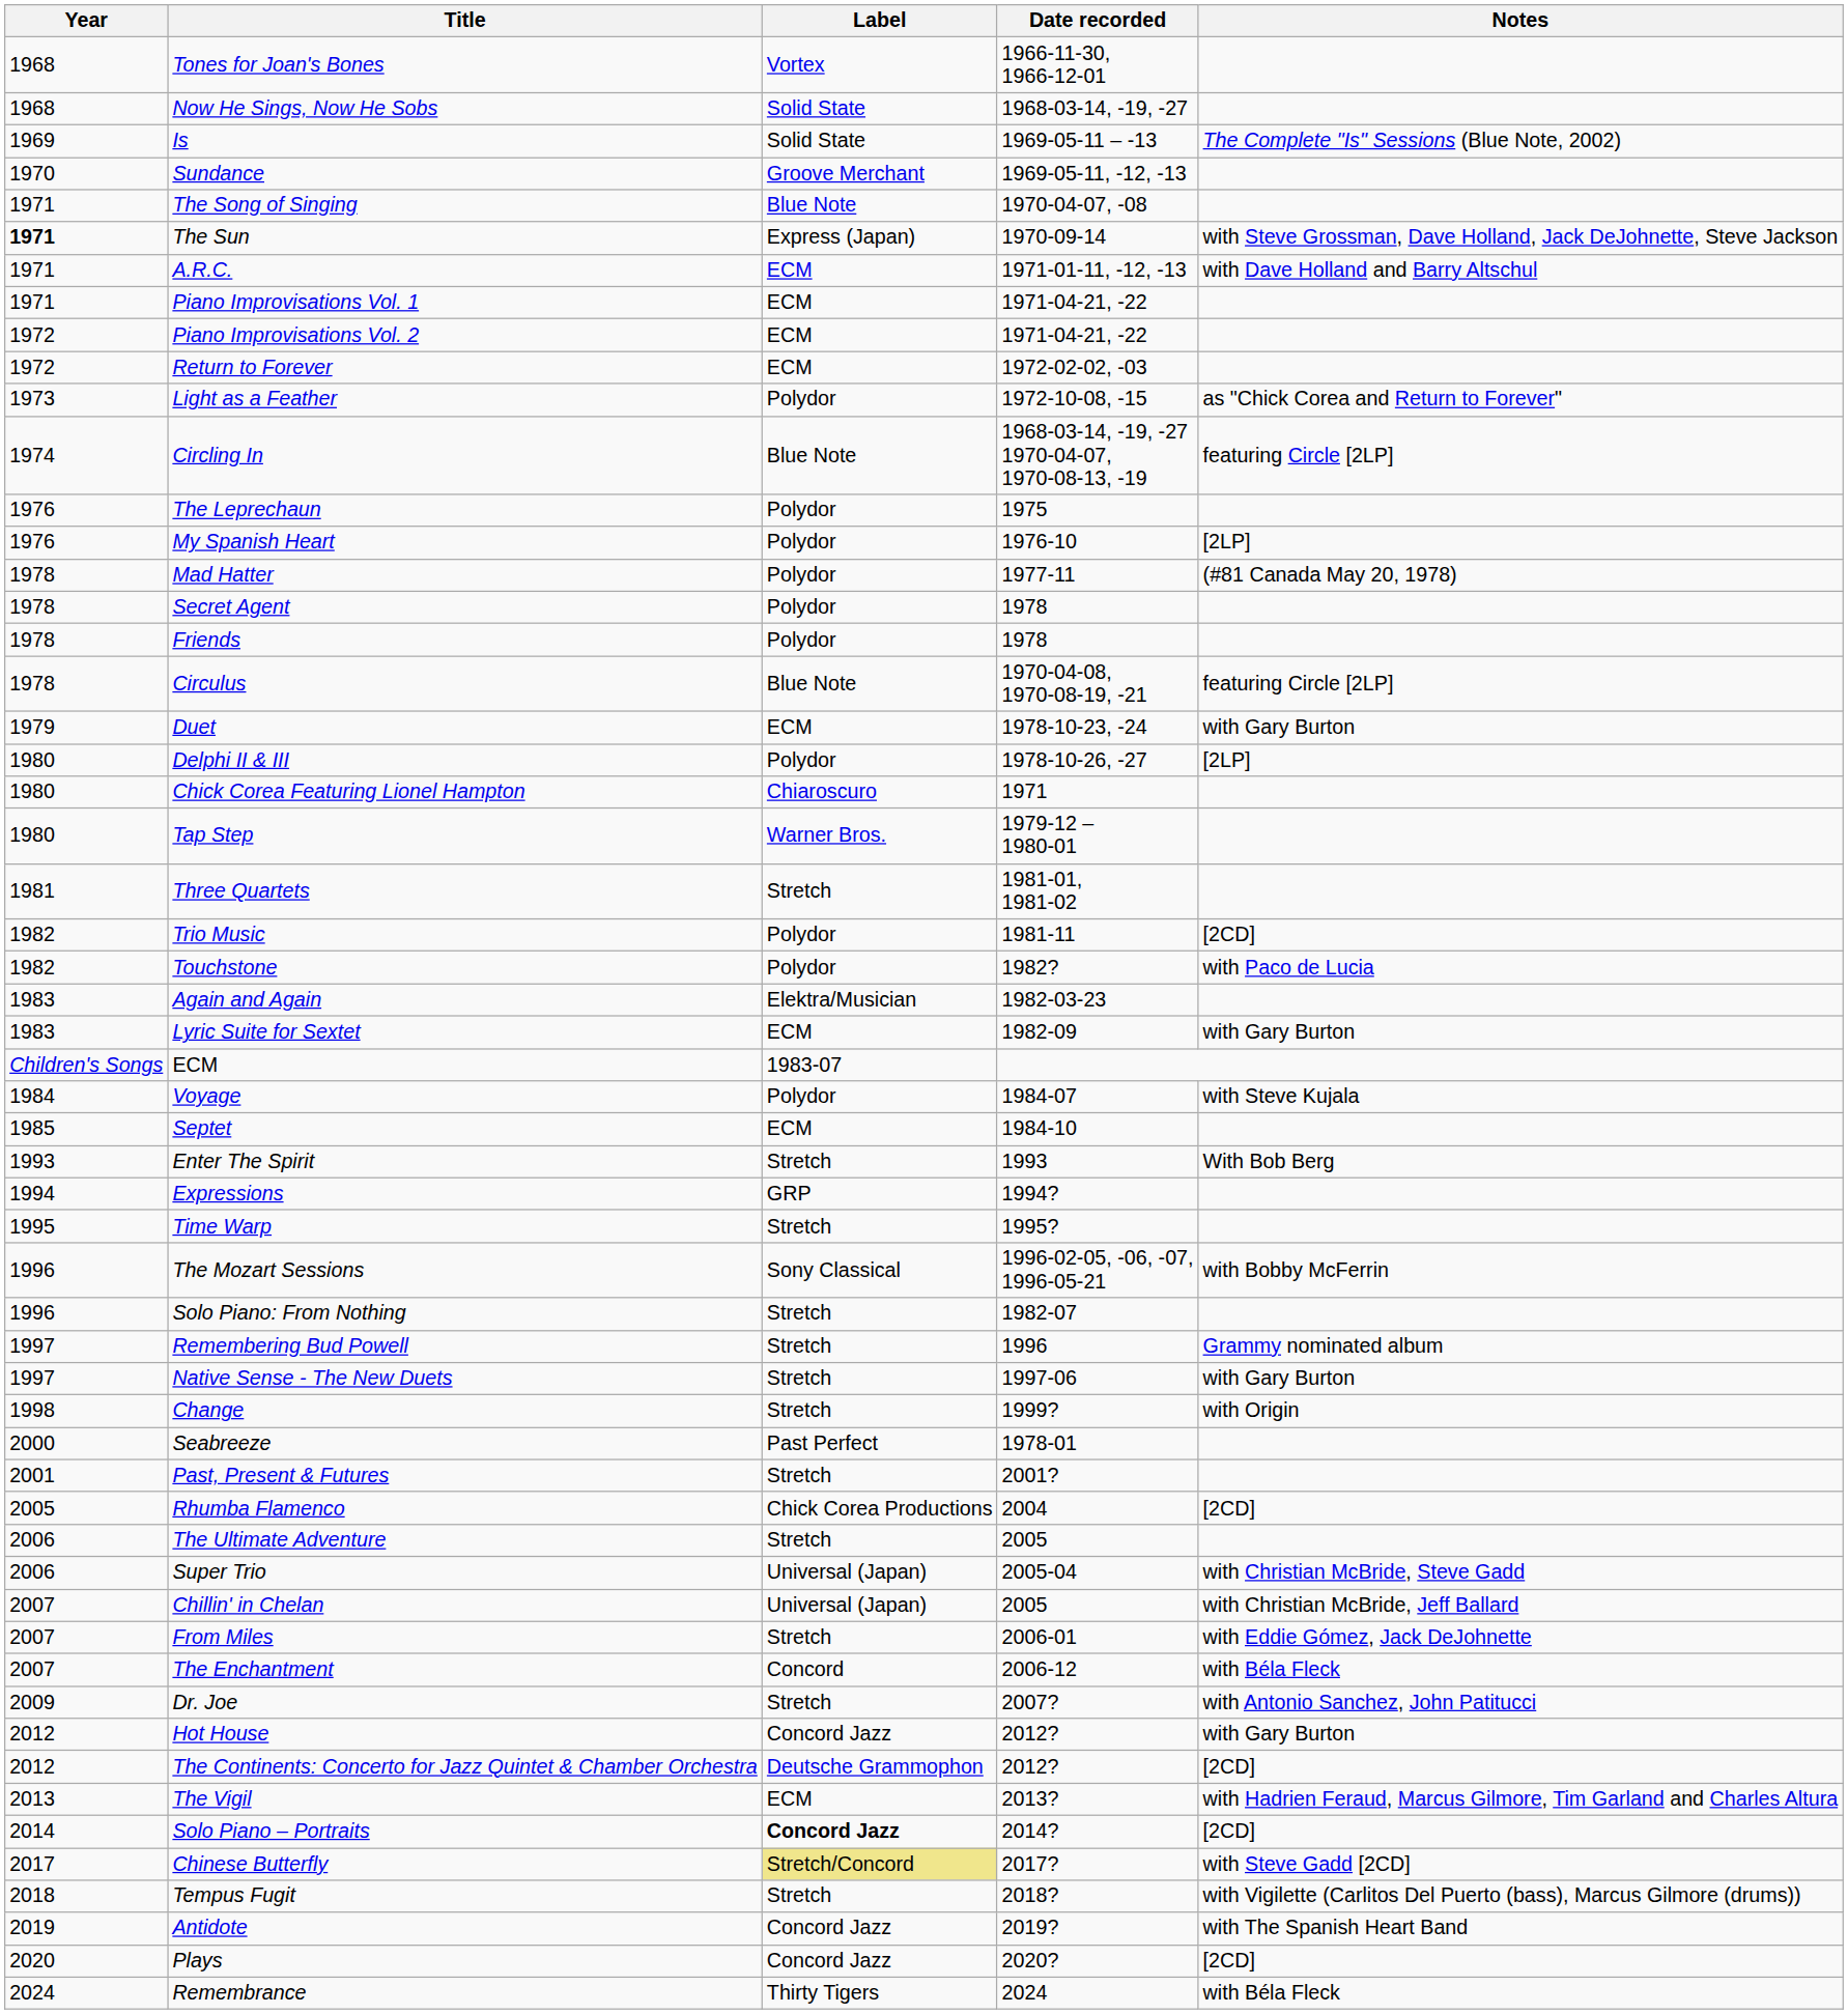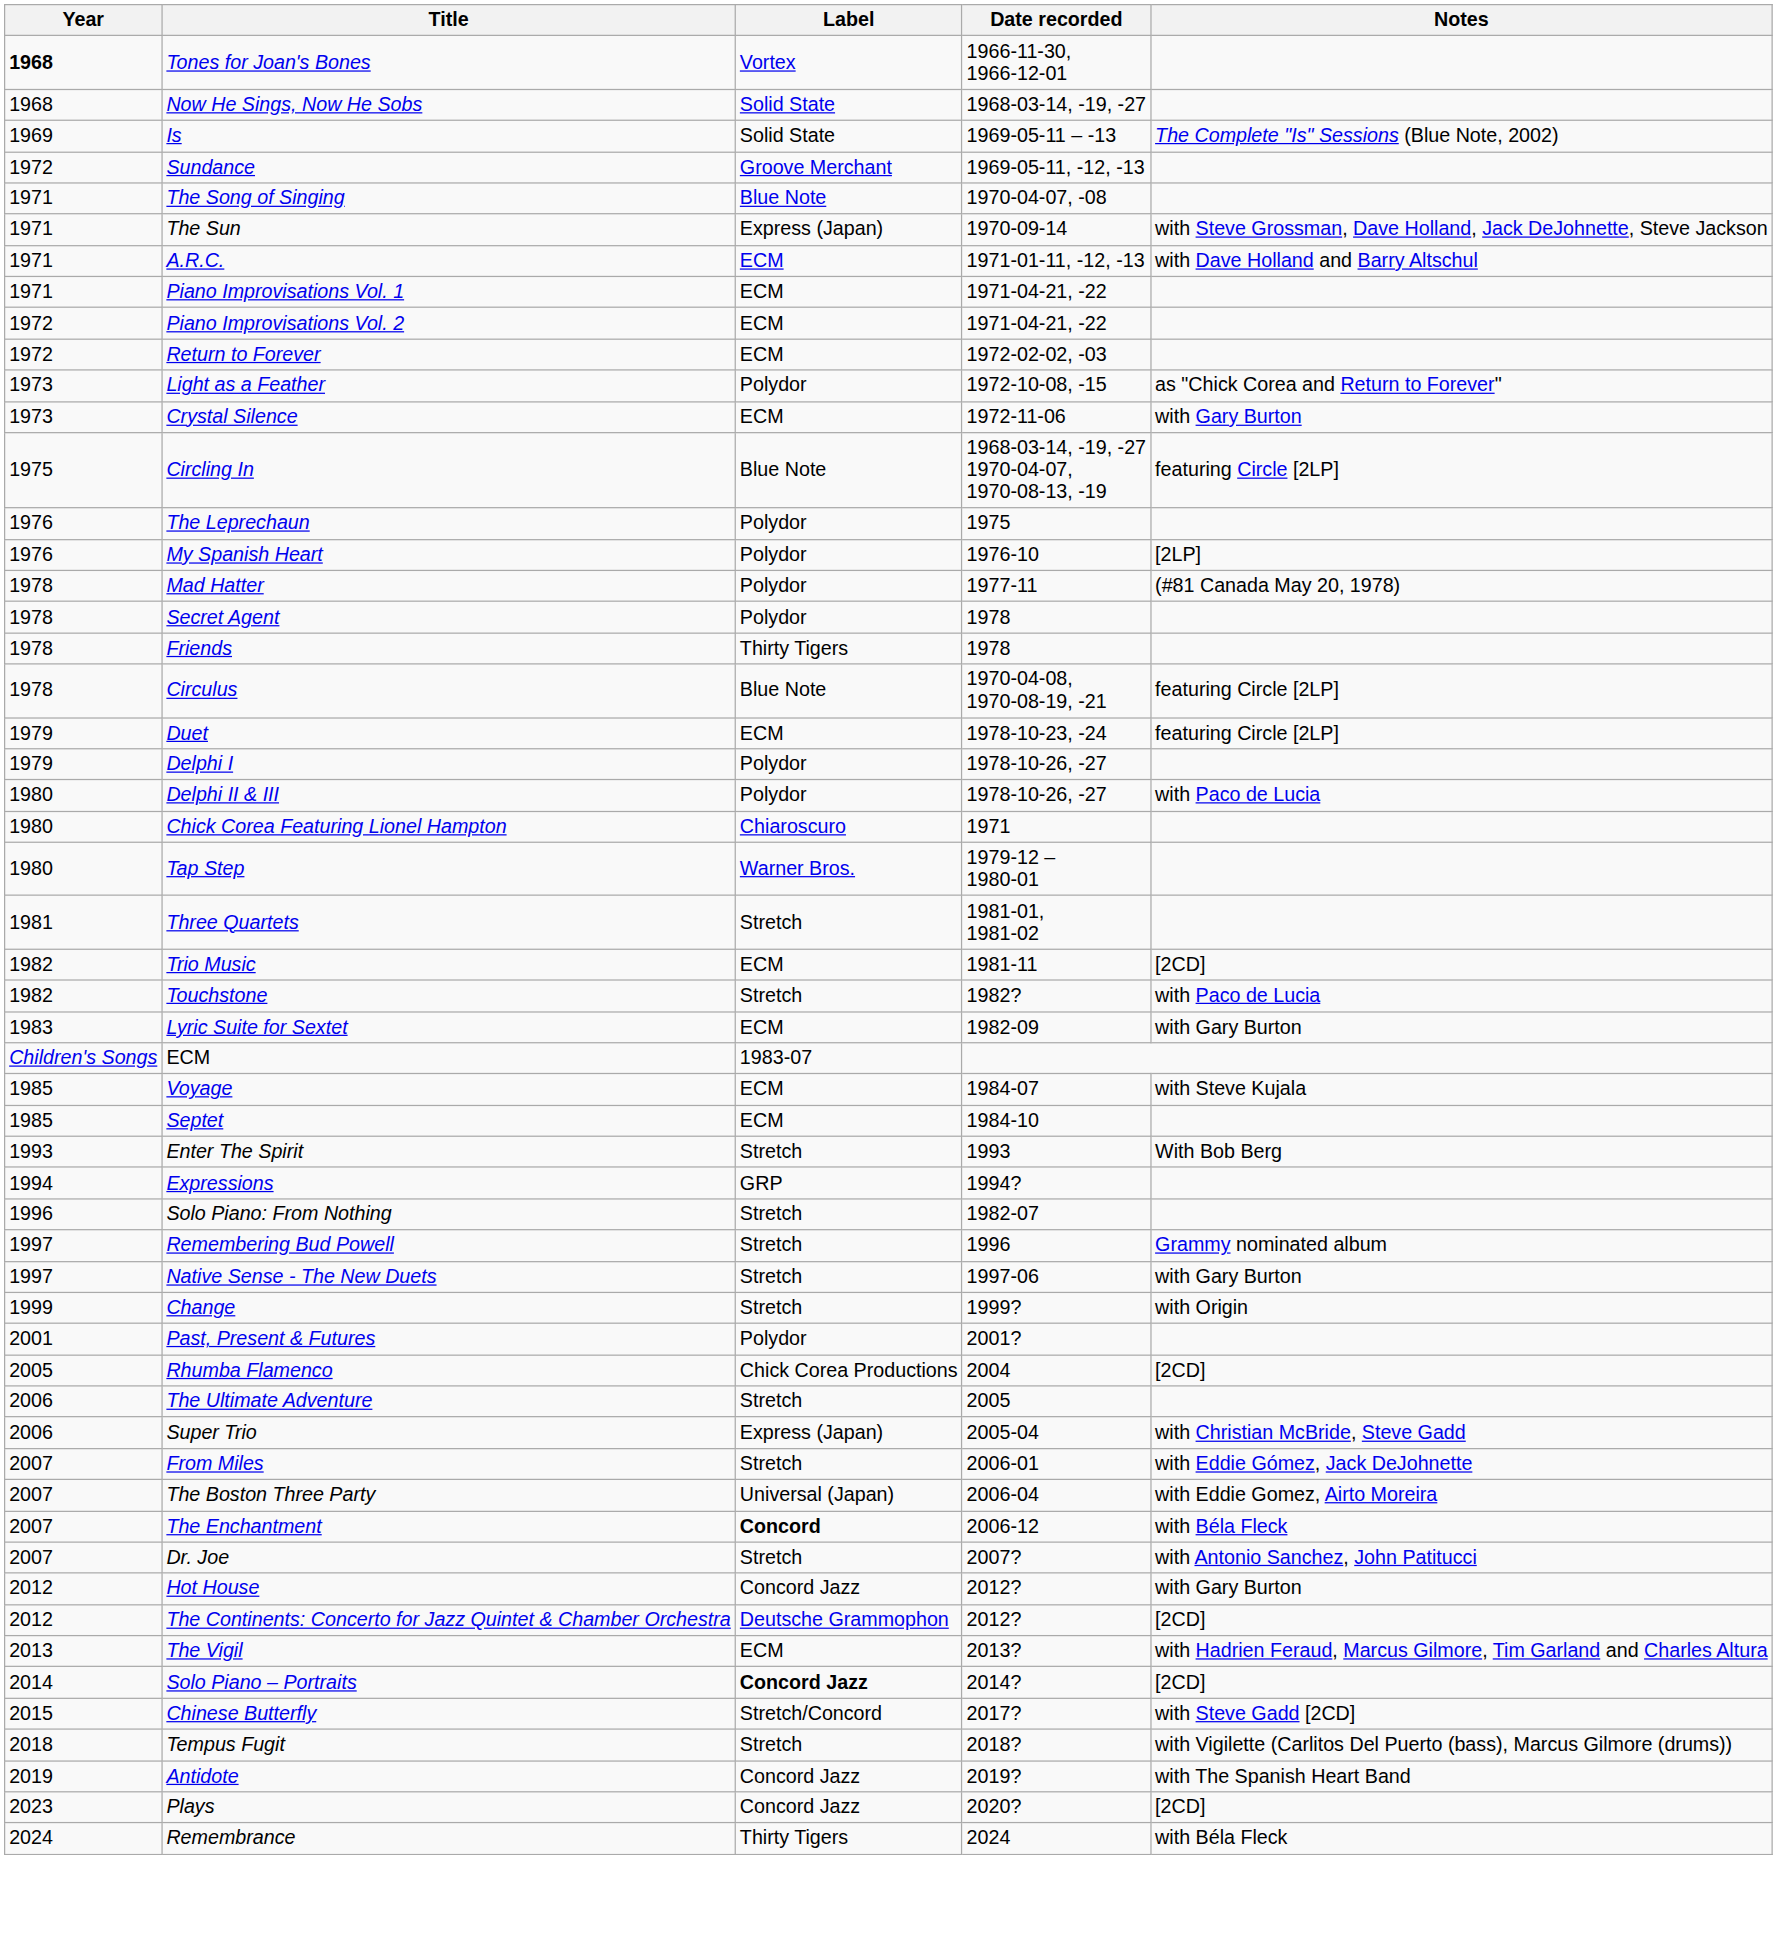 <table class="wikitable sortable">
 <tr>
 <th>Year</th>
 <th>Title</th>
 <th>Label</th>
 <th>Date recorded</th>
 <th>Notes</th>
 </tr>
 <tr>
-<td>1968</td>
+<td><strong>1968</strong></td>
 <td><em><a href='#'>Tones for Joan's Bones</a></em></td>
 <td><a href='#'>Vortex</a></td>
 <td>1966-11-30, <br>1966-12-01</td>
 <td></td>
 </tr>
 <tr>
 <td>1968</td>
 <td><em><a href='#'>Now He Sings, Now He Sobs</a></em></td>
 <td><a href='#'>Solid State</a></td>
 <td>1968-03-14, -19, -27</td>
 <td></td>
 </tr>
 <tr>
 <td>1969</td>
 <td><em><a href='#'>Is</a></em></td>
 <td>Solid State</td>
 <td>1969-05-11 – -13</td>
 <td><em><a href='#'>The Complete "Is" Sessions</a></em> (Blue Note, 2002)</td>
 </tr>
 <tr>
-<td>1970</td>
+<td>1972</td>
 <td><em><a href='#'>Sundance</a></em></td>
 <td><a href='#'>Groove Merchant</a></td>
 <td>1969-05-11, -12, -13</td>
 <td></td>
 </tr>
 <tr>
 <td>1971</td>
 <td><em><a href='#'>The Song of Singing</a></em></td>
 <td><a href='#'>Blue Note</a></td>
 <td>1970-04-07, -08</td>
 <td></td>
 </tr>
 <tr>
-<td><strong>1971</strong></td>
+<td>1971</td>
 <td><em>The Sun</em></td>
 <td>Express (Japan)</td>
 <td>1970-09-14</td>
 <td>with <a href='#'>Steve Grossman</a>, <a href='#'>Dave Holland</a>, <a href='#'>Jack DeJohnette</a>, Steve Jackson</td>
 </tr>
 <tr>
 <td>1971</td>
 <td><em><a href='#'>A.R.C.</a></em></td>
 <td><a href='#'>ECM</a></td>
 <td>1971-01-11, -12, -13</td>
 <td>with <a href='#'>Dave Holland</a> and <a href='#'>Barry Altschul</a></td>
 </tr>
 <tr>
 <td>1971</td>
 <td><em><a href='#'>Piano Improvisations Vol. 1</a></em></td>
 <td>ECM</td>
 <td>1971-04-21, -22</td>
 <td></td>
 </tr>
 <tr>
 <td>1972</td>
 <td><em><a href='#'>Piano Improvisations Vol. 2</a></em></td>
 <td>ECM</td>
 <td>1971-04-21, -22</td>
 <td></td>
 </tr>
 <tr>
 <td>1972</td>
 <td><em><a href='#'>Return to Forever</a></em></td>
 <td>ECM</td>
 <td>1972-02-02, -03</td>
 </tr>
 <tr>
 <td>1973</td>
 <td><em><a href='#'>Light as a Feather</a></em></td>
 <td>Polydor</td>
 <td>1972-10-08, -15</td>
 <td>as "Chick Corea and <a href='#'>Return to Forever</a>"</td>
 </tr>
 <tr>
-<td>1974</td>
+<td>1973</td>
+<td><em><a href='#'>Crystal Silence</a></em></td>
+<td>ECM</td>
+<td>1972-11-06</td>
+<td>with <a href='#'>Gary Burton</a></td>
+</tr>
+<tr>
+<td>1975</td>
 <td><em><a href='#'>Circling In</a></em></td>
 <td>Blue Note</td>
 <td>1968-03-14, -19, -27<br>1970-04-07, <br>1970-08-13, -19</td>
 <td>featuring <a href='#'>Circle</a> [2LP]</td>
 </tr>
 <tr>
 <td>1976</td>
 <td><em><a href='#'>The Leprechaun</a></em></td>
 <td>Polydor</td>
 <td>1975</td>
 <td></td>
 </tr>
 <tr>
 <td>1976</td>
 <td><em><a href='#'>My Spanish Heart</a></em></td>
 <td>Polydor</td>
 <td>1976-10</td>
 <td>[2LP]</td>
 </tr>
 <tr>
 <td>1978</td>
 <td><em><a href='#'>Mad Hatter</a></em></td>
 <td>Polydor</td>
 <td>1977-11</td>
 <td>(#81 Canada May 20, 1978)</td>
 </tr>
 <tr>
 <td>1978</td>
 <td><em><a href='#'>Secret Agent</a></em></td>
 <td>Polydor</td>
 <td>1978</td>
 <td></td>
 </tr>
 <tr>
 <td>1978</td>
 <td><em><a href='#'>Friends</a></em></td>
-<td>Polydor</td>
+<td>Thirty Tigers</td>
 <td>1978</td>
 <td></td>
 </tr>
 <tr>
 <td>1978</td>
 <td><em><a href='#'>Circulus</a></em></td>
 <td>Blue Note</td>
 <td>1970-04-08, <br>1970-08-19, -21</td>
 <td>featuring Circle  [2LP]</td>
 </tr>
 <tr>
 <td>1979</td>
 <td><em><a href='#'>Duet</a></em></td>
 <td>ECM</td>
 <td>1978-10-23, -24</td>
-<td>with Gary Burton</td>
+<td>featuring Circle  [2LP]</td>
+</tr>
+<tr>
+<td>1979</td>
+<td><em><a href='#'>Delphi I</a></em></td>
+<td>Polydor</td>
+<td>1978-10-26, -27</td>
+<td></td>
 </tr>
 <tr>
 <td>1980</td>
 <td><em><a href='#'>Delphi II & III</a></em></td>
 <td>Polydor</td>
 <td>1978-10-26, -27</td>
-<td>[2LP]</td>
+<td>with <a href='#'>Paco de Lucia</a></td>
 </tr>
 <tr>
 <td>1980</td>
 <td><em><a href='#'>Chick Corea Featuring Lionel Hampton</a></em></td>
 <td><a href='#'>Chiaroscuro</a></td>
 <td>1971</td>
 <td></td>
 </tr>
 <tr>
 <td>1980</td>
 <td><em><a href='#'>Tap Step</a></em></td>
 <td><a href='#'>Warner Bros.</a></td>
 <td>1979-12 – <br>1980-01</td>
 <td></td>
 </tr>
 <tr>
 <td>1981</td>
 <td><em><a href='#'>Three Quartets</a></em></td>
 <td>Stretch</td>
 <td>1981-01, <br>1981-02</td>
 <td></td>
 </tr>
 <tr>
 <td>1982</td>
 <td><em><a href='#'>Trio Music</a></em></td>
-<td>Polydor</td>
+<td>ECM</td>
 <td>1981-11</td>
 <td>[2CD]</td>
 </tr>
 <tr>
 <td>1982</td>
 <td><em><a href='#'>Touchstone</a></em></td>
-<td>Polydor</td>
+<td>Stretch</td>
 <td>1982?</td>
 <td>with <a href='#'>Paco de Lucia</a></td>
-</tr>
-<tr>
-<td>1983</td>
-<td><em><a href='#'>Again and Again</a></em></td>
-<td>Elektra/Musician</td>
-<td>1982-03-23</td>
-<td></td>
 </tr>
 <tr>
 <td>1983</td>
 <td><em><a href='#'>Lyric Suite for Sextet</a></em></td>
 <td>ECM</td>
 <td>1982-09</td>
 <td>with Gary Burton</td>
 </tr>
 <tr>
 <td><em><a href='#'>Children's Songs</a></em></td>
 <td>ECM</td>
 <td>1983-07</td>
 </tr>
 <tr>
-<td>1984</td>
+<td>1985</td>
 <td><em><a href='#'>Voyage</a></em></td>
-<td>Polydor</td>
+<td>ECM</td>
 <td>1984-07</td>
 <td>with Steve Kujala</td>
 </tr>
 <tr>
 <td>1985</td>
 <td><em><a href='#'>Septet</a></em></td>
 <td>ECM</td>
 <td>1984-10</td>
 <td></td>
 </tr>
 <tr>
 <td>1993</td>
 <td><em>Enter The Spirit</em></td>
 <td>Stretch</td>
 <td>1993</td>
 <td>With Bob Berg</td>
 </tr>
 <tr>
 <td>1994</td>
 <td><em><a href='#'>Expressions</a></em></td>
 <td>GRP</td>
 <td>1994?</td>
 <td></td>
 </tr>
 <tr>
-<td>1995</td>
-<td><em><a href='#'>Time Warp</a></em></td>
-<td>Stretch</td>
-<td>1995?</td>
-<td></td>
-</tr>
-<tr>
-<td>1996</td>
-<td><em>The Mozart Sessions</em></td>
-<td>Sony Classical</td>
-<td>1996-02-05, -06, -07, <br>1996-05-21</td>
-<td>with Bobby McFerrin</td>
-</tr>
-<tr>
 <td>1996</td>
 <td><em>Solo Piano: From Nothing</em></td>
 <td>Stretch</td>
 <td>1982-07</td>
 <td></td>
 </tr>
 <tr>
 <td>1997</td>
 <td><em><a href='#'>Remembering Bud Powell</a></em></td>
 <td>Stretch</td>
 <td>1996</td>
 <td><a href='#'>Grammy</a> nominated album</td>
 </tr>
 <tr>
 <td>1997</td>
 <td><em><a href='#'>Native Sense - The New Duets</a></em></td>
 <td>Stretch</td>
 <td>1997-06</td>
 <td>with Gary Burton</td>
 </tr>
 <tr>
-<td>1998</td>
+<td>1999</td>
 <td><em><a href='#'>Change</a></em></td>
 <td>Stretch</td>
 <td>1999?</td>
 <td>with Origin</td>
 </tr>
 <tr>
-<td>2000</td>
-<td><em>Seabreeze</em></td>
-<td>Past Perfect</td>
-<td>1978-01</td>
-<td></td>
-</tr>
-<tr>
 <td>2001</td>
 <td><em><a href='#'>Past, Present & Futures</a></em></td>
-<td>Stretch</td>
+<td>Polydor</td>
 <td>2001?</td>
 <td></td>
 </tr>
 <tr>
 <td>2005</td>
 <td><em><a href='#'>Rhumba Flamenco</a></em></td>
 <td>Chick Corea Productions</td>
 <td>2004</td>
 <td>[2CD]</td>
 </tr>
 <tr>
 <td>2006</td>
 <td><em><a href='#'>The Ultimate Adventure</a></em></td>
 <td>Stretch</td>
 <td>2005</td>
 <td></td>
 </tr>
 <tr ->
 <td>2006</td>
 <td><em> Super Trio</em></td>
-<td>Universal (Japan)</td>
+<td>Express (Japan)</td>
 <td>2005-04</td>
 <td>with <a href='#'>Christian McBride</a>, <a href='#'>Steve Gadd</a></td>
-</tr>
-<tr>
-<td>2007</td>
-<td><em><a href='#'>Chillin' in Chelan</a></em></td>
-<td>Universal (Japan)</td>
-<td>2005</td>
-<td>with Christian McBride, <a href='#'>Jeff Ballard</a></td>
 </tr>
 <tr>
 <td>2007</td>
 <td><em><a href='#'>From Miles</a></em></td>
 <td>Stretch</td>
 <td>2006-01</td>
 <td>with <a href='#'>Eddie Gómez</a>, <a href='#'>Jack DeJohnette</a></td>
 </tr>
 <tr>
 <td>2007</td>
+<td><em>The Boston Three Party</em></td>
+<td>Universal (Japan)</td>
+<td>2006-04</td>
+<td>with Eddie Gomez, <a href='#'>Airto Moreira</a></td>
+</tr>
+<tr>
+<td>2007</td>
 <td><em><a href='#'>The Enchantment</a></em></td>
-<td>Concord</td>
+<td><strong>Concord</strong></td>
 <td>2006-12</td>
 <td>with <a href='#'>Béla Fleck</a></td>
 </tr>
 <tr>
-<td>2009</td>
+<td>2007</td>
 <td><em>Dr. Joe</em></td>
 <td>Stretch</td>
 <td>2007?</td>
 <td>with <a href='#'>Antonio Sanchez</a>, <a href='#'>John Patitucci</a></td>
 </tr>
 <tr>
 <td>2012</td>
 <td><em><a href='#'>Hot House</a></em></td>
 <td>Concord Jazz</td>
 <td>2012?</td>
 <td>with Gary Burton</td>
 </tr>
 <tr>
 <td>2012</td>
 <td><em><a href='#'>The Continents: Concerto for Jazz Quintet & Chamber Orchestra</a></em></td>
 <td><a href='#'>Deutsche Grammophon</a></td>
 <td>2012?</td>
 <td>[2CD]</td>
 </tr>
 <tr>
 <td>2013</td>
 <td><em><a href='#'>The Vigil</a></em></td>
 <td>ECM</td>
 <td>2013?</td>
 <td>with <a href='#'>Hadrien Feraud</a>, <a href='#'>Marcus Gilmore</a>, <a href='#'>Tim Garland</a> and <a href='#'>Charles Altura</a></td>
 </tr>
 <tr>
 <td>2014</td>
 <td><em><a href='#'>Solo Piano – Portraits</a></em></td>
 <td><strong>Concord Jazz</strong></td>
 <td>2014?</td>
 <td>[2CD]</td>
 </tr>
 <tr>
-<td>2017</td>
+<td>2015</td>
 <td><em><a href='#'>Chinese Butterfly</a></em></td>
-<td style="background: khaki;">Stretch/Concord</td>
+<td>Stretch/Concord</td>
 <td>2017?</td>
 <td>with <a href='#'>Steve Gadd</a> [2CD]</td>
 </tr>
 <tr>
 <td>2018</td>
 <td><em>Tempus Fugit</em></td>
 <td>Stretch</td>
 <td>2018?</td>
 <td>with Vigilette (Carlitos Del Puerto (bass), Marcus Gilmore (drums))</td>
 </tr>
 <tr>
 <td>2019</td>
 <td><em><a href='#'>Antidote</a></em></td>
 <td>Concord Jazz</td>
 <td>2019?</td>
 <td>with The Spanish Heart Band</td>
 </tr>
 <tr>
-<td>2020</td>
+<td>2023</td>
 <td><em>Plays</em></td>
 <td>Concord Jazz</td>
 <td>2020?</td>
 <td>[2CD]</td>
 </tr>
 <tr>
 <td>2024</td>
 <td><em>Remembrance</em></td>
 <td>Thirty Tigers</td>
 <td>2024</td>
 <td>with Béla Fleck</td>
 </tr>
 </table>
